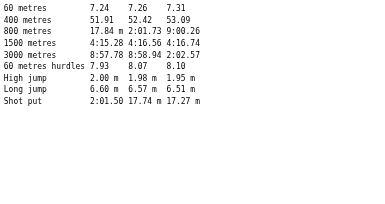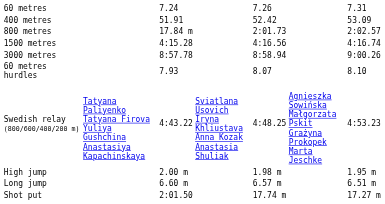 <table>
 <tr>
 <td>60 metres</td>
 <td></td>
 <td>7.24</td>
 <td></td>
 <td>7.26</td>
 <td></td>
 <td>7.31</td>
 </tr>
 <tr>
 <td>400 metres</td>
 <td></td>
 <td>51.91</td>
 <td></td>
 <td>52.42</td>
 <td></td>
 <td>53.09</td>
 </tr>
 <tr>
 <td>800 metres</td>
 <td></td>
 <td>17.84 m</td>
 <td></td>
 <td>2:01.73</td>
 <td></td>
-<td>9:00.26</td>
+<td>2:02.57</td>
 </tr>
 <tr>
 <td>1500 metres</td>
 <td></td>
 <td>4:15.28</td>
 <td></td>
 <td>4:16.56</td>
 <td></td>
 <td>4:16.74</td>
 </tr>
 <tr>
 <td>3000 metres</td>
 <td></td>
 <td>8:57.78</td>
 <td></td>
 <td>8:58.94</td>
 <td></td>
-<td>2:02.57</td>
+<td>9:00.26</td>
 </tr>
 <tr>
 <td>60 metres hurdles</td>
 <td></td>
 <td>7.93</td>
 <td></td>
 <td>8.07</td>
 <td></td>
 <td>8.10</td>
+</tr>
+<tr>
+<td>Swedish relay<br><small>(800/600/400/200 m)</small></td>
+<td><br><a href='#'>Tatyana Paliyenko</a><br><a href='#'>Tatyana Firova</a><br><a href='#'>Yuliya Gushchina</a><br><a href='#'>Anastasiya Kapachinskaya</a></td>
+<td>4:43.22</td>
+<td><br><a href='#'>Sviatlana Usovich</a><br><a href='#'>Iryna Khliustava</a><br><a href='#'>Anna Kozak</a><br><a href='#'>Anastasia Shuliak</a></td>
+<td>4:48.25</td>
+<td><br><a href='#'>Agnieszka Sowińska</a><br><a href='#'>Małgorzata Pskit</a><br><a href='#'>Grażyna Prokopek</a><br><a href='#'>Marta Jeschke</a></td>
+<td>4:53.23</td>
 </tr>
 <tr>
 <td>High jump</td>
 <td></td>
 <td>2.00 m</td>
 <td></td>
 <td>1.98 m</td>
 <td></td>
 <td>1.95 m</td>
 </tr>
 <tr>
 <td>Long jump</td>
 <td></td>
 <td>6.60 m</td>
 <td></td>
 <td>6.57 m</td>
 <td></td>
 <td>6.51 m</td>
 </tr>
 <tr>
 <td>Shot put</td>
 <td></td>
 <td>2:01.50</td>
 <td></td>
 <td>17.74 m</td>
 <td></td>
 <td>17.27 m</td>
 </tr>
 </table>
